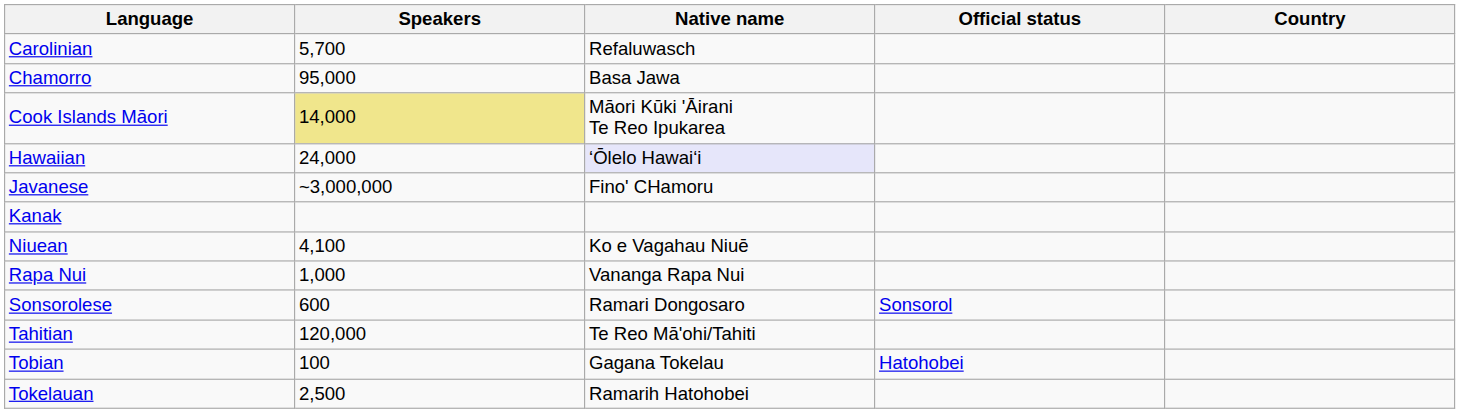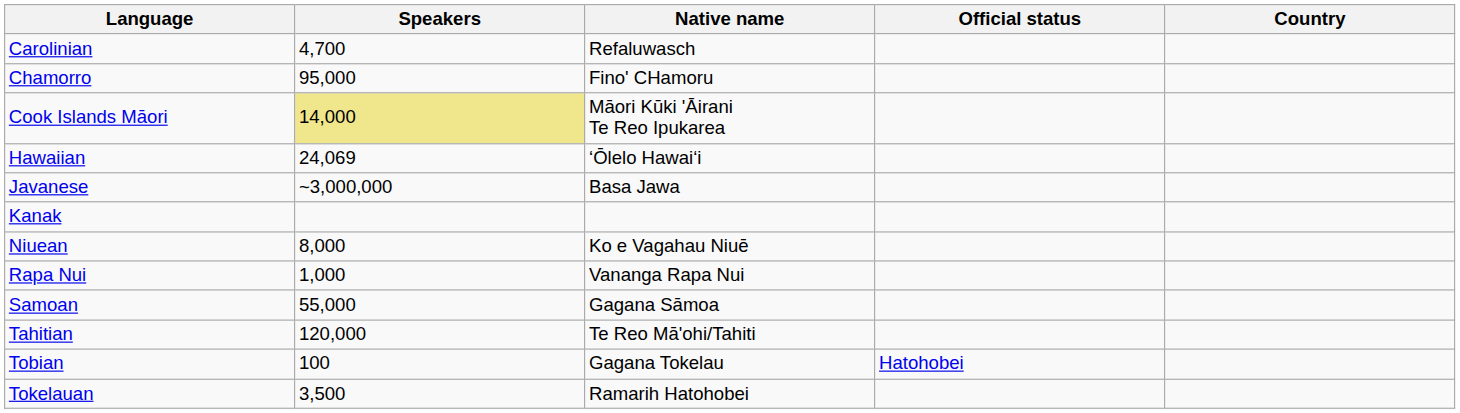 <table class="wikitable sortable" style="width:99%;">
 <tr>
 <th width=15%>Language</th>
 <th width=15% data-sort-type="number">Speakers</th>
 <th width=15%>Native name</th>
 <th width=15%>Official status</th>
 <th width=15%>Country</th>
 </tr>
 <tr>
 <td><a href='#'>Carolinian</a></td>
-<td>5,700</td>
+<td>4,700</td>
 <td>Refaluwasch</td>
 <td></td>
 <td></td>
 </tr>
 <tr>
 <td><a href='#'>Chamorro</a></td>
 <td>95,000</td>
-<td>Basa Jawa</td>
+<td>Fino' CHamoru</td>
 <td> <br> </td>
 <td></td>
 </tr>
 <tr>
 <td><a href='#'>Cook Islands Māori</a></td>
 <td style="background: khaki;">14,000</td>
 <td>Māori Kūki 'Āirani <br> Te Reo Ipukarea</td>
 <td></td>
 <td></td>
 </tr>
 <tr>
 <td><a href='#'>Hawaiian</a></td>
-<td>24,000</td>
-<td style="background: lavender;">ʻŌlelo Hawaiʻi</td>
+<td>24,069</td>
+<td>ʻŌlelo Hawaiʻi</td>
 <td></td>
 <td></td>
 </tr>
 <tr>
 <td><a href='#'>Javanese</a></td>
 <td>~3,000,000</td>
-<td>Fino' CHamoru</td>
+<td>Basa Jawa</td>
 <td></td>
 <td></td>
 </tr>
 <tr>
 <td><a href='#'>Kanak</a></td>
 <td></td>
 <td></td>
 <td></td>
 <td></td>
 </tr>
 <tr>
 <td><a href='#'>Niuean</a></td>
-<td>4,100</td>
+<td>8,000</td>
 <td>Ko e Vagahau Niuē</td>
 <td></td>
 <td></td>
 </tr>
 <tr>
 <td><a href='#'>Rapa Nui</a></td>
 <td>1,000</td>
 <td>Vananga Rapa Nui</td>
 <td></td>
 <td></td>
 </tr>
 <tr>
-<td><a href='#'>Sonsorolese</a></td>
-<td>600</td>
-<td>Ramari Dongosaro</td>
-<td> <a href='#'>Sonsorol</a></td>
+<td><a href='#'>Samoan</a></td>
+<td>55,000</td>
+<td>Gagana Sāmoa</td>
+<td></td>
 <td></td>
 </tr>
 <tr>
 <td><a href='#'>Tahitian</a></td>
 <td>120,000</td>
 <td>Te Reo Mā'ohi/Tahiti</td>
 <td></td>
 <td></td>
 </tr>
 <tr>
 <td><a href='#'>Tobian</a></td>
 <td>100</td>
 <td>Gagana Tokelau</td>
 <td> <a href='#'>Hatohobei</a></td>
 <td></td>
 </tr>
 <tr>
 <td><a href='#'>Tokelauan</a></td>
-<td>2,500</td>
+<td>3,500</td>
 <td>Ramarih Hatohobei</td>
 <td></td>
 <td></td>
 </tr>
 </table>
